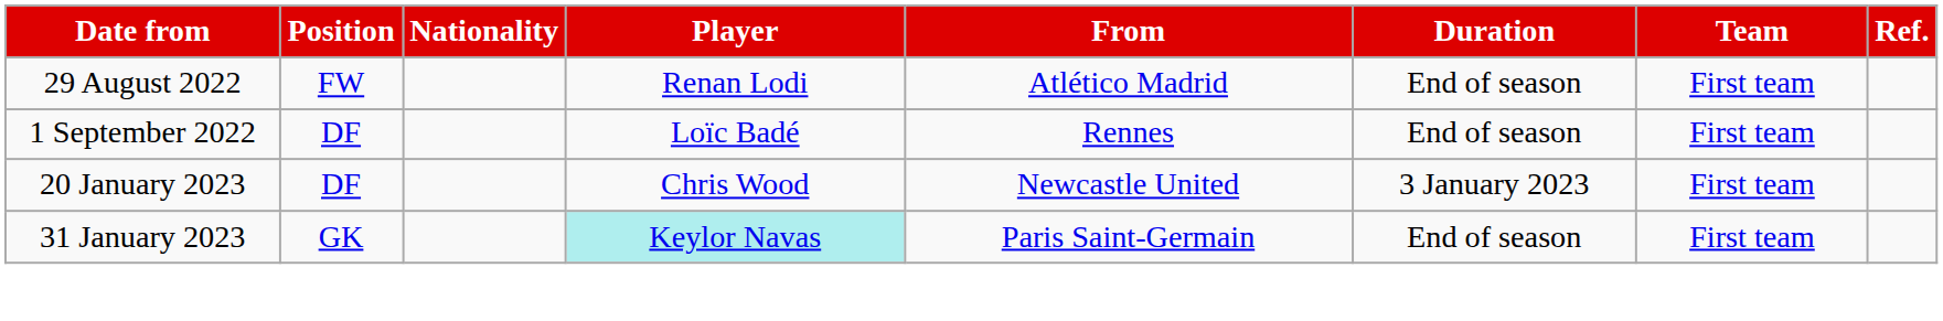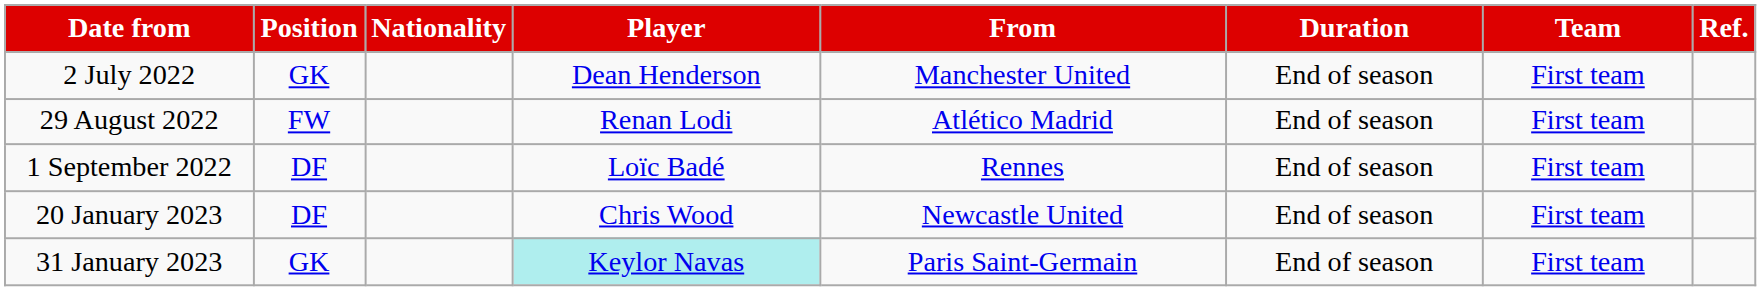 <table class="wikitable"  style="text-align:center; font-size:90%; ">
 <tr>
 <th style="background:#DD0000; color:#FFFFFF; width:120px;">Date from</th>
 <th style="background:#DD0000; color:#FFFFFF; width:50px;">Position</th>
 <th style="background:#DD0000; color:#FFFFFF; width:50px;">Nationality</th>
 <th style="background:#DD0000; color:#FFFFFF; width:150px;">Player</th>
 <th style="background:#DD0000; color:#FFFFFF; width:200px;">From</th>
 <th style="background:#DD0000; color:#FFFFFF; width:125px;">Duration</th>
 <th style="background:#DD0000; color:#FFFFFF; width:100px;">Team</th>
 <th style="background:#DD0000; color:#FFFFFF; width:25px;">Ref.</th>
+</tr>
+<tr>
+<td>2 July 2022</td>
+<td><a href='#'>GK</a></td>
+<td></td>
+<td><a href='#'>Dean Henderson</a></td>
+<td> <a href='#'>Manchester United</a></td>
+<td>End of season</td>
+<td><a href='#'>First team</a></td>
+<td></td>
 </tr>
 <tr>
 <td>29 August 2022</td>
 <td><a href='#'>FW</a></td>
 <td></td>
 <td><a href='#'>Renan Lodi</a></td>
 <td> <a href='#'>Atlético Madrid</a></td>
 <td>End of season</td>
 <td><a href='#'>First team</a></td>
 <td></td>
 </tr>
 <tr>
 <td>1 September 2022</td>
 <td><a href='#'>DF</a></td>
 <td></td>
 <td><a href='#'>Loïc Badé</a></td>
 <td> <a href='#'>Rennes</a></td>
 <td>End of season</td>
 <td><a href='#'>First team</a></td>
 <td></td>
 </tr>
 <tr>
 <td>20 January 2023</td>
 <td><a href='#'>DF</a></td>
 <td></td>
 <td><a href='#'>Chris Wood</a></td>
 <td> <a href='#'>Newcastle United</a></td>
-<td>3 January 2023</td>
+<td>End of season</td>
 <td><a href='#'>First team</a></td>
 <td></td>
 </tr>
 <tr>
 <td>31 January 2023</td>
 <td><a href='#'>GK</a></td>
 <td></td>
 <td style="background: paleturquoise;"><a href='#'>Keylor Navas</a></td>
 <td> <a href='#'>Paris Saint-Germain</a></td>
 <td>End of season</td>
 <td><a href='#'>First team</a></td>
 <td></td>
 </tr>
 </table>
